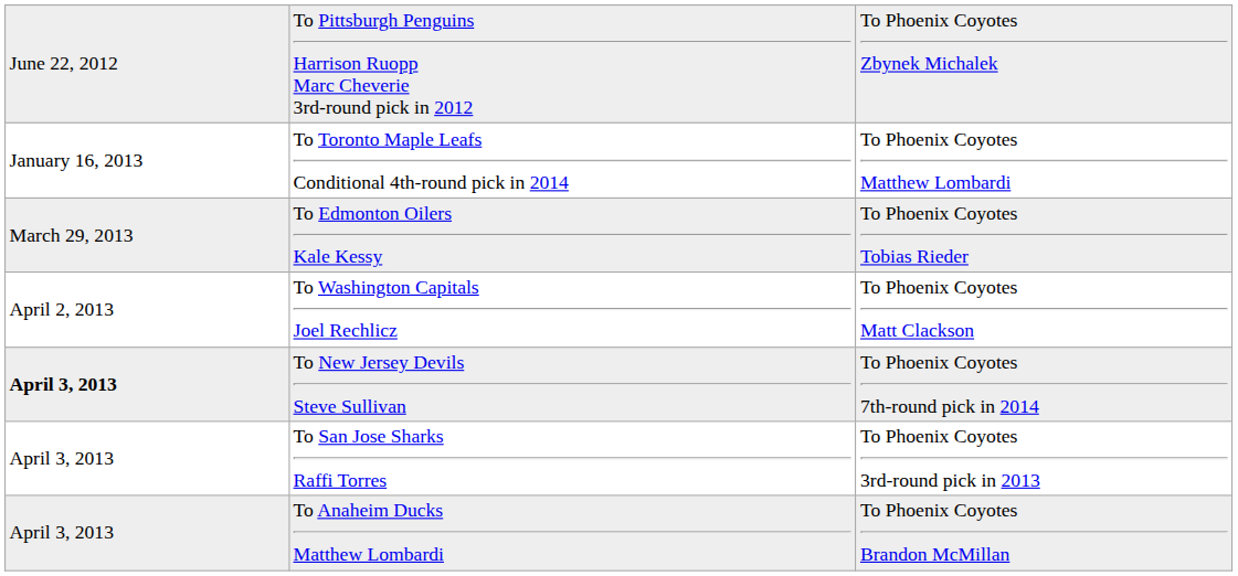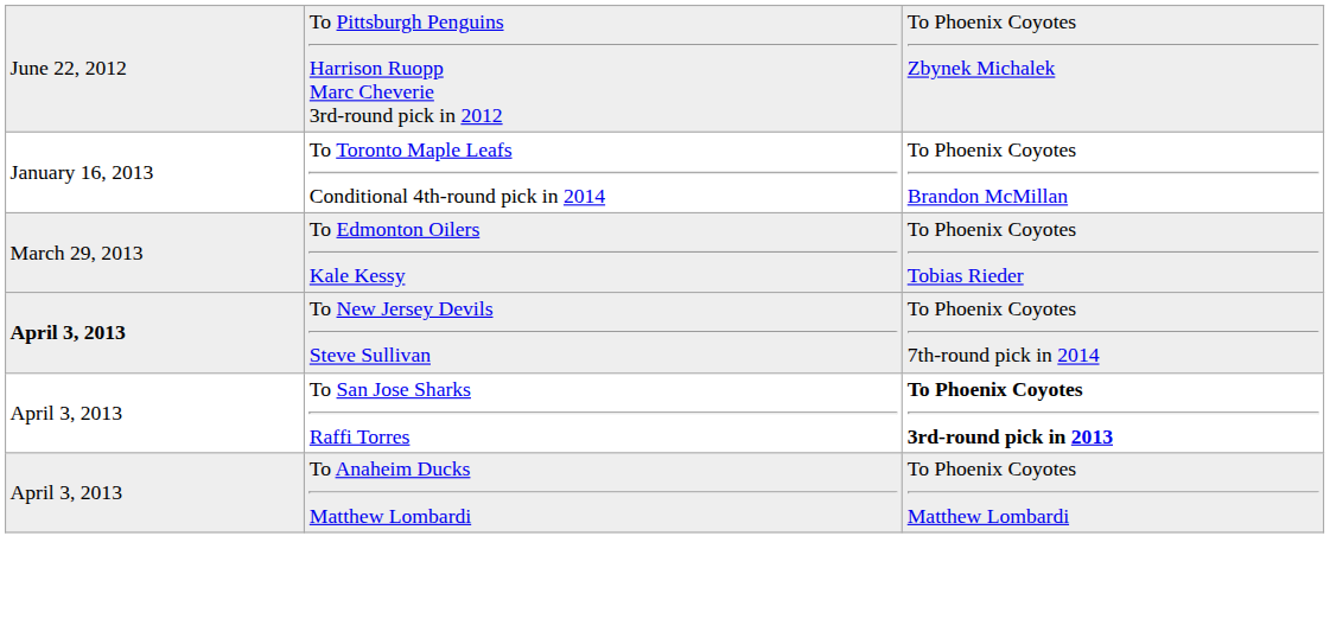 <table class="wikitable" style="border:1px solid #999999; width:80%;">
 <tr bgcolor="eeeeee">
 <td>June 22, 2012</td>
 <td valign="top">To <a href='#'>Pittsburgh Penguins</a> <hr><a href='#'>Harrison Ruopp</a><br><a href='#'>Marc Cheverie</a><br>3rd-round pick in <a href='#'>2012</a></td>
 <td valign="top">To Phoenix Coyotes <hr><a href='#'>Zbynek Michalek</a></td>
 </tr>
 <tr bgcolor="ffffff">
 <td>January 16, 2013</td>
 <td valign="top">To <a href='#'>Toronto Maple Leafs</a> <hr>Conditional 4th-round pick in <a href='#'>2014</a></td>
-<td valign="top">To Phoenix Coyotes <hr><a href='#'>Matthew Lombardi</a></td>
+<td valign="top">To Phoenix Coyotes <hr> <a href='#'>Brandon McMillan</a></td>
 </tr>
 <tr bgcolor="eeeeee">
 <td>March 29, 2013</td>
 <td valign="top">To <a href='#'>Edmonton Oilers</a> <hr><a href='#'>Kale Kessy</a></td>
 <td valign="top">To Phoenix Coyotes <hr><a href='#'>Tobias Rieder</a></td>
-</tr>
-<tr bgcolor="ffffff">
-<td>April 2, 2013</td>
-<td valign="top">To <a href='#'>Washington Capitals</a> <hr> <a href='#'>Joel Rechlicz</a></td>
-<td valign="top">To Phoenix Coyotes <hr> <a href='#'>Matt Clackson</a></td>
 </tr>
 <tr bgcolor="eeeeee">
 <td><strong>April 3, 2013</strong></td>
 <td valign="top">To <a href='#'>New Jersey Devils</a> <hr> <a href='#'>Steve Sullivan</a></td>
 <td valign="top">To Phoenix Coyotes <hr> 7th-round pick in <a href='#'>2014</a></td>
 </tr>
 <tr bgcolor="ffffff">
 <td>April 3, 2013</td>
 <td valign="top">To <a href='#'>San Jose Sharks</a> <hr> <a href='#'>Raffi Torres</a></td>
-<td valign="top">To Phoenix Coyotes <hr> 3rd-round pick in <a href='#'>2013</a></td>
+<td valign="top"><strong>To Phoenix Coyotes <hr> 3rd-round pick in <a href='#'>2013</a></strong></td>
 </tr>
 <tr bgcolor="eeeeee">
 <td>April 3, 2013</td>
 <td valign="top">To <a href='#'>Anaheim Ducks</a> <hr> <a href='#'>Matthew Lombardi</a></td>
-<td valign="top">To Phoenix Coyotes <hr> <a href='#'>Brandon McMillan</a></td>
+<td valign="top">To Phoenix Coyotes <hr><a href='#'>Matthew Lombardi</a></td>
 </tr>
 </table>
